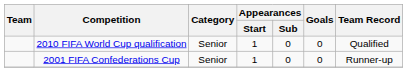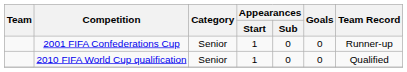 <table class="wikitable" style="font-size:90%; text-align:center;">
 <tr>
 <th rowspan="2">Team</th>
 <th rowspan="2">Competition</th>
 <th rowspan="2">Category</th>
 <th colspan="2">Appearances</th>
 <th rowspan="2">Goals</th>
 <th rowspan="2">Team Record</th>
 </tr>
 <tr>
 <th>Start</th>
 <th>Sub</th>
 </tr>
 <tr>
 <td align="left"></td>
+<td><a href='#'>2001 FIFA Confederations Cup</a></td>
+<td>Senior</td>
+<td>1</td>
+<td>0</td>
+<td>0</td>
+<td>Runner-up</td>
+</tr>
+<tr>
+<td align="left"></td>
 <td><a href='#'>2010 FIFA World Cup qualification</a></td>
 <td>Senior</td>
 <td>1</td>
 <td>0</td>
 <td>0</td>
 <td>Qualified</td>
 </tr>
 <tr>
-<td align="left"></td>
-<td><a href='#'>2001 FIFA Confederations Cup</a></td>
-<td>Senior</td>
-<td>1</td>
-<td>0</td>
-<td>0</td>
-<td>Runner-up</td>
-</tr>
-<tr>
 </tr>
 </table>
